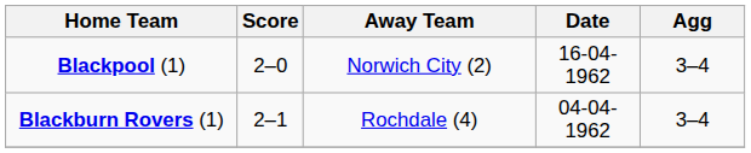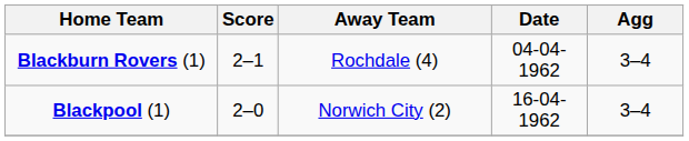 <table class="wikitable" style="text-align:center;">
 <tr>
 <th width=175>Home Team</th>
 <th width=20>Score</th>
 <th width=175>Away Team</th>
 <th width= 75>Date</th>
 <th width= 75>Agg</th>
 </tr>
 <tr>
+<td><a href='#'><strong>Blackburn Rovers</strong></a> (1)</td>
+<td>2–1</td>
+<td><a href='#'>Rochdale</a> (4)</td>
+<td>04-04-1962</td>
+<td>3–4</td>
+</tr>
+<tr>
 <td><a href='#'><strong>Blackpool</strong></a> (1)</td>
 <td>2–0</td>
 <td><a href='#'>Norwich City</a> (2)</td>
 <td>16-04-1962</td>
 <td>3–4</td>
 </tr>
 <tr>
-<td><a href='#'><strong>Blackburn Rovers</strong></a> (1)</td>
-<td>2–1</td>
-<td><a href='#'>Rochdale</a> (4)</td>
-<td>04-04-1962</td>
-<td>3–4</td>
-</tr>
-<tr>
 </tr>
 </table>
